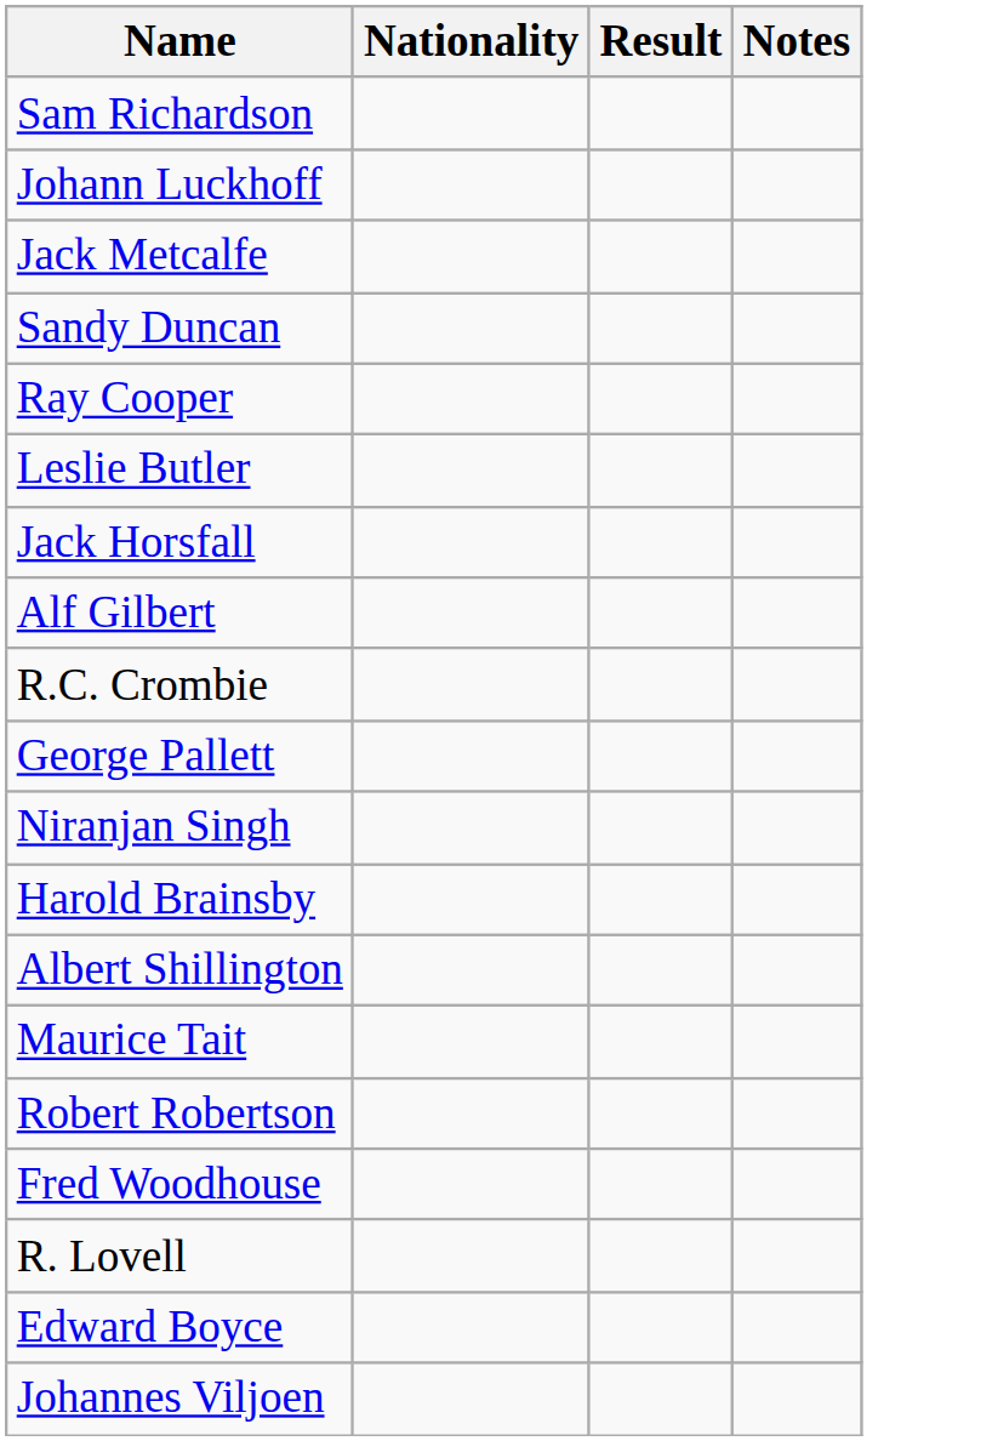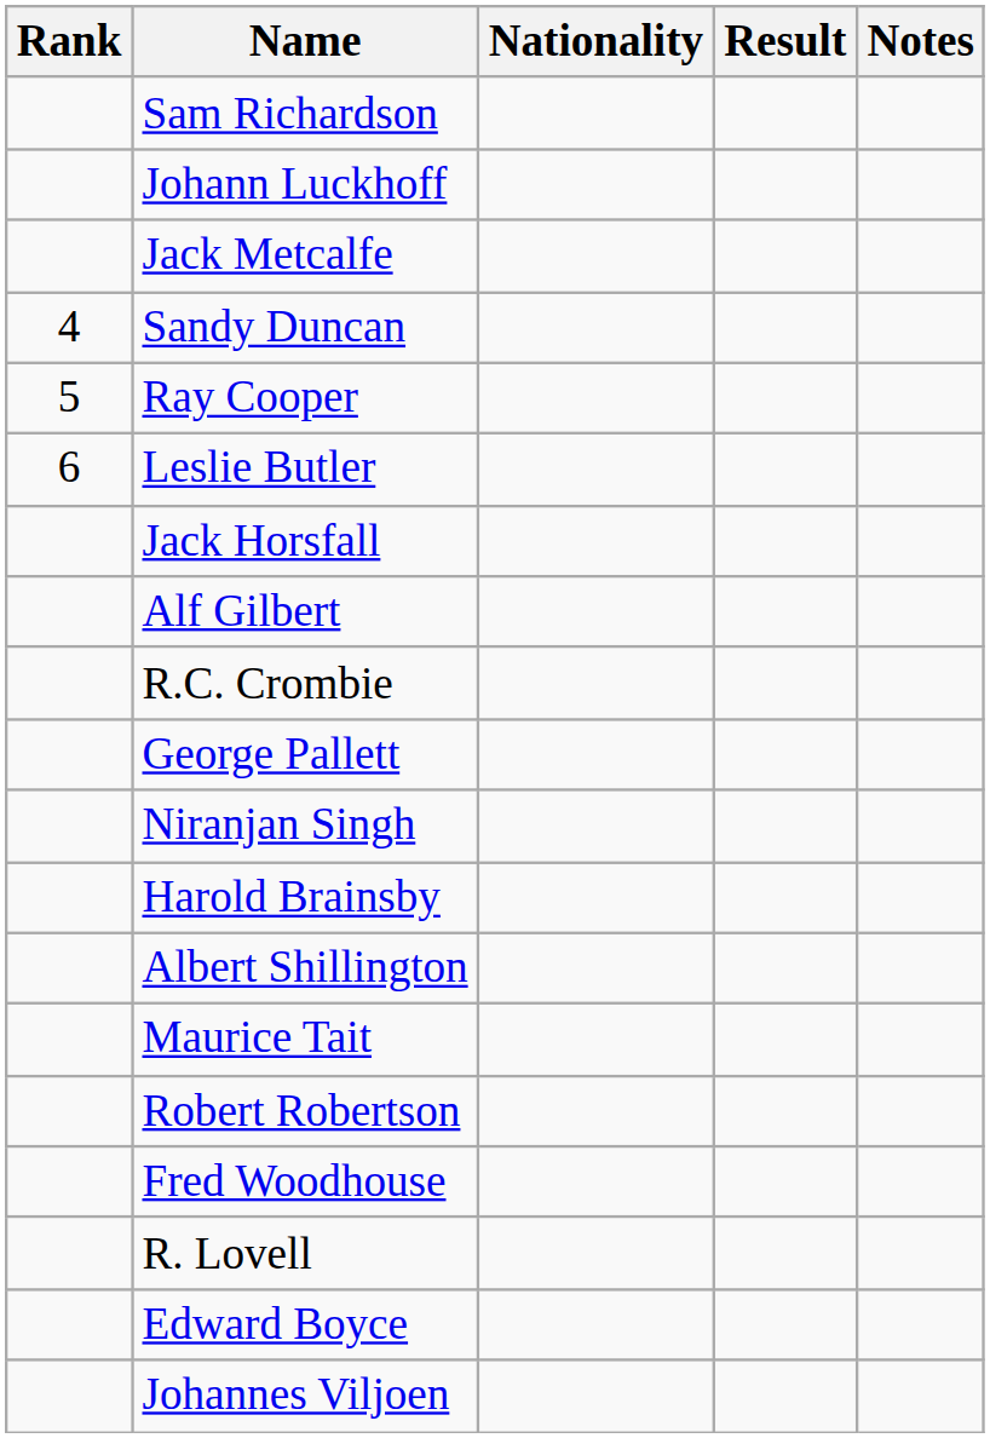 <table class="wikitable sortable" style=" text-align:center">
 <tr>
+<th>Rank</th>
 <th>Name</th>
 <th>Nationality</th>
 <th>Result</th>
 <th>Notes</th>
 </tr>
 <tr>
+<td></td>
 <td align=left><a href='#'>Sam Richardson</a></td>
 <td align=left></td>
 <td></td>
 <td></td>
 </tr>
 <tr>
+<td></td>
 <td align=left><a href='#'>Johann Luckhoff</a></td>
 <td align=left></td>
 <td></td>
 <td></td>
 </tr>
 <tr>
+<td></td>
 <td align=left><a href='#'>Jack Metcalfe</a></td>
 <td align=left></td>
 <td></td>
 <td></td>
 </tr>
 <tr>
+<td>4</td>
 <td align=left><a href='#'>Sandy Duncan</a></td>
 <td align=left></td>
 <td></td>
 <td></td>
 </tr>
 <tr>
+<td>5</td>
 <td align=left><a href='#'>Ray Cooper</a></td>
 <td align=left></td>
 <td></td>
 <td></td>
 </tr>
 <tr>
+<td>6</td>
 <td align=left><a href='#'>Leslie Butler</a></td>
 <td align=left></td>
 <td></td>
 <td></td>
 </tr>
 <tr>
+<td></td>
 <td align=left><a href='#'>Jack Horsfall</a></td>
 <td align=left></td>
 <td></td>
 <td></td>
 </tr>
 <tr>
+<td></td>
 <td align=left><a href='#'>Alf Gilbert</a></td>
 <td align=left></td>
 <td></td>
 <td></td>
 </tr>
 <tr>
+<td></td>
 <td align=left>R.C. Crombie</td>
 <td align=left></td>
 <td></td>
 <td></td>
 </tr>
 <tr>
+<td></td>
 <td align=left><a href='#'>George Pallett</a></td>
 <td align=left></td>
 <td></td>
 <td></td>
 </tr>
 <tr>
+<td></td>
 <td align=left><a href='#'>Niranjan Singh</a></td>
 <td align=left></td>
 <td></td>
 <td></td>
 </tr>
 <tr>
+<td></td>
 <td align=left><a href='#'>Harold Brainsby</a></td>
 <td align=left></td>
 <td></td>
 <td></td>
 </tr>
 <tr>
+<td></td>
 <td align=left><a href='#'>Albert Shillington</a></td>
 <td align=left></td>
 <td></td>
 <td></td>
 </tr>
 <tr>
+<td></td>
 <td align=left><a href='#'>Maurice Tait</a></td>
 <td align=left></td>
 <td></td>
 <td></td>
 </tr>
 <tr>
+<td></td>
 <td align=left><a href='#'>Robert Robertson</a></td>
 <td align=left></td>
 <td></td>
 <td></td>
 </tr>
 <tr>
+<td></td>
 <td align=left><a href='#'>Fred Woodhouse</a></td>
 <td align=left></td>
 <td></td>
 <td></td>
 </tr>
 <tr>
+<td></td>
 <td align=left>R. Lovell</td>
 <td align=left></td>
 <td></td>
 <td></td>
 </tr>
 <tr>
+<td></td>
 <td align=left><a href='#'>Edward Boyce</a></td>
 <td align=left></td>
 <td></td>
 <td></td>
 </tr>
 <tr>
+<td></td>
 <td align=left><a href='#'>Johannes Viljoen</a></td>
 <td align=left></td>
 <td></td>
 <td></td>
 </tr>
 </table>
